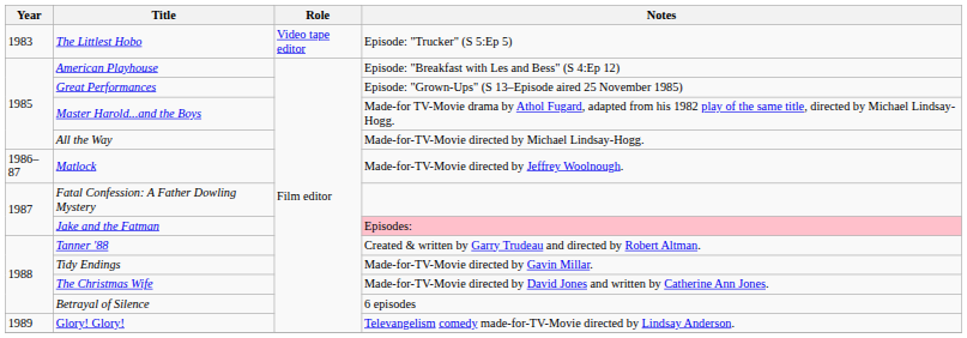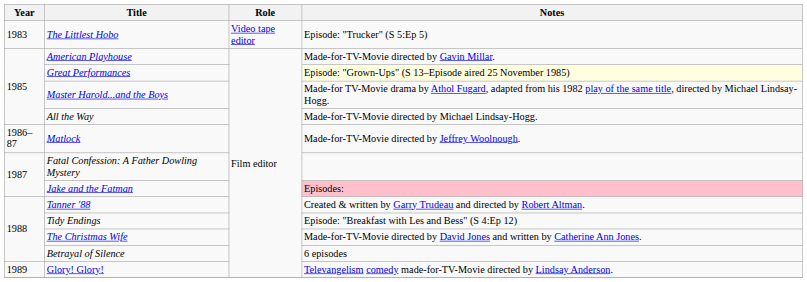 <table class="wikitable sortable">
 <tr>
 <th>Year</th>
 <th>Title</th>
 <th>Role</th>
 <th class="unsortable">Notes</th>
 </tr>
 <tr>
 <td>1983</td>
 <td><em><a href='#'>The Littlest Hobo</a></em></td>
 <td><a href='#'>Video tape editor</a></td>
 <td>Episode: "Trucker" (S 5:Ep 5)</td>
 </tr>
 <tr>
 <td rowspan="4">1985</td>
 <td><em><a href='#'>American Playhouse</a></em></td>
 <td rowspan="12">Film editor</td>
-<td>Episode: "Breakfast with Les and Bess" (S 4:Ep 12)</td>
+<td>Made-for-TV-Movie directed by <a href='#'>Gavin Millar</a>.</td>
 </tr>
 <tr>
 <td><em><a href='#'>Great Performances</a></em></td>
-<td>Episode: "Grown-Ups" (S 13–Episode aired 25 November 1985)</td>
+<td style="background: lightyellow;">Episode: "Grown-Ups" (S 13–Episode aired 25 November 1985)</td>
 </tr>
 <tr>
 <td><em><a href='#'>Master Harold...and the Boys</a></em></td>
 <td>Made-for TV-Movie drama by <a href='#'>Athol Fugard</a>, adapted from his 1982 <a href='#'>play of the same title</a>, directed by Michael Lindsay-Hogg.</td>
 </tr>
 <tr>
 <td><em>All the Way</em></td>
 <td>Made-for-TV-Movie directed by Michael Lindsay-Hogg.</td>
 </tr>
 <tr>
 <td>1986–87</td>
 <td><em><a href='#'>Matlock</a></em></td>
 <td>Made-for-TV-Movie directed by <a href='#'>Jeffrey Woolnough</a>.</td>
 </tr>
 <tr>
 <td rowspan="2">1987</td>
 <td><em>Fatal Confession: A Father Dowling Mystery</em></td>
 <td></td>
 </tr>
 <tr>
 <td><em><a href='#'>Jake and the Fatman</a></em></td>
 <td style="background: pink;">Episodes: </td>
 </tr>
 <tr>
 <td rowspan="4">1988</td>
 <td><em><a href='#'>Tanner '88</a></em></td>
 <td>Created & written by <a href='#'>Garry Trudeau</a> and directed by <a href='#'>Robert Altman</a>.</td>
 </tr>
 <tr>
 <td><em>Tidy Endings</em></td>
-<td>Made-for-TV-Movie directed by <a href='#'>Gavin Millar</a>.</td>
+<td>Episode: "Breakfast with Les and Bess" (S 4:Ep 12)</td>
 </tr>
 <tr>
 <td><em><a href='#'>The Christmas Wife</a></em></td>
 <td>Made-for-TV-Movie directed by <a href='#'>David Jones</a> and written by <a href='#'>Catherine Ann Jones</a>.</td>
 </tr>
 <tr>
 <td><em>Betrayal of Silence</em></td>
 <td>6 episodes</td>
 </tr>
 <tr>
 <td>1989</td>
 <td><a href='#'>Glory! Glory!</a></td>
 <td><a href='#'>Televangelism</a> <a href='#'>comedy</a> made-for-TV-Movie directed by <a href='#'>Lindsay Anderson</a>.</td>
 </tr>
 <tr>
 </tr>
 </table>
